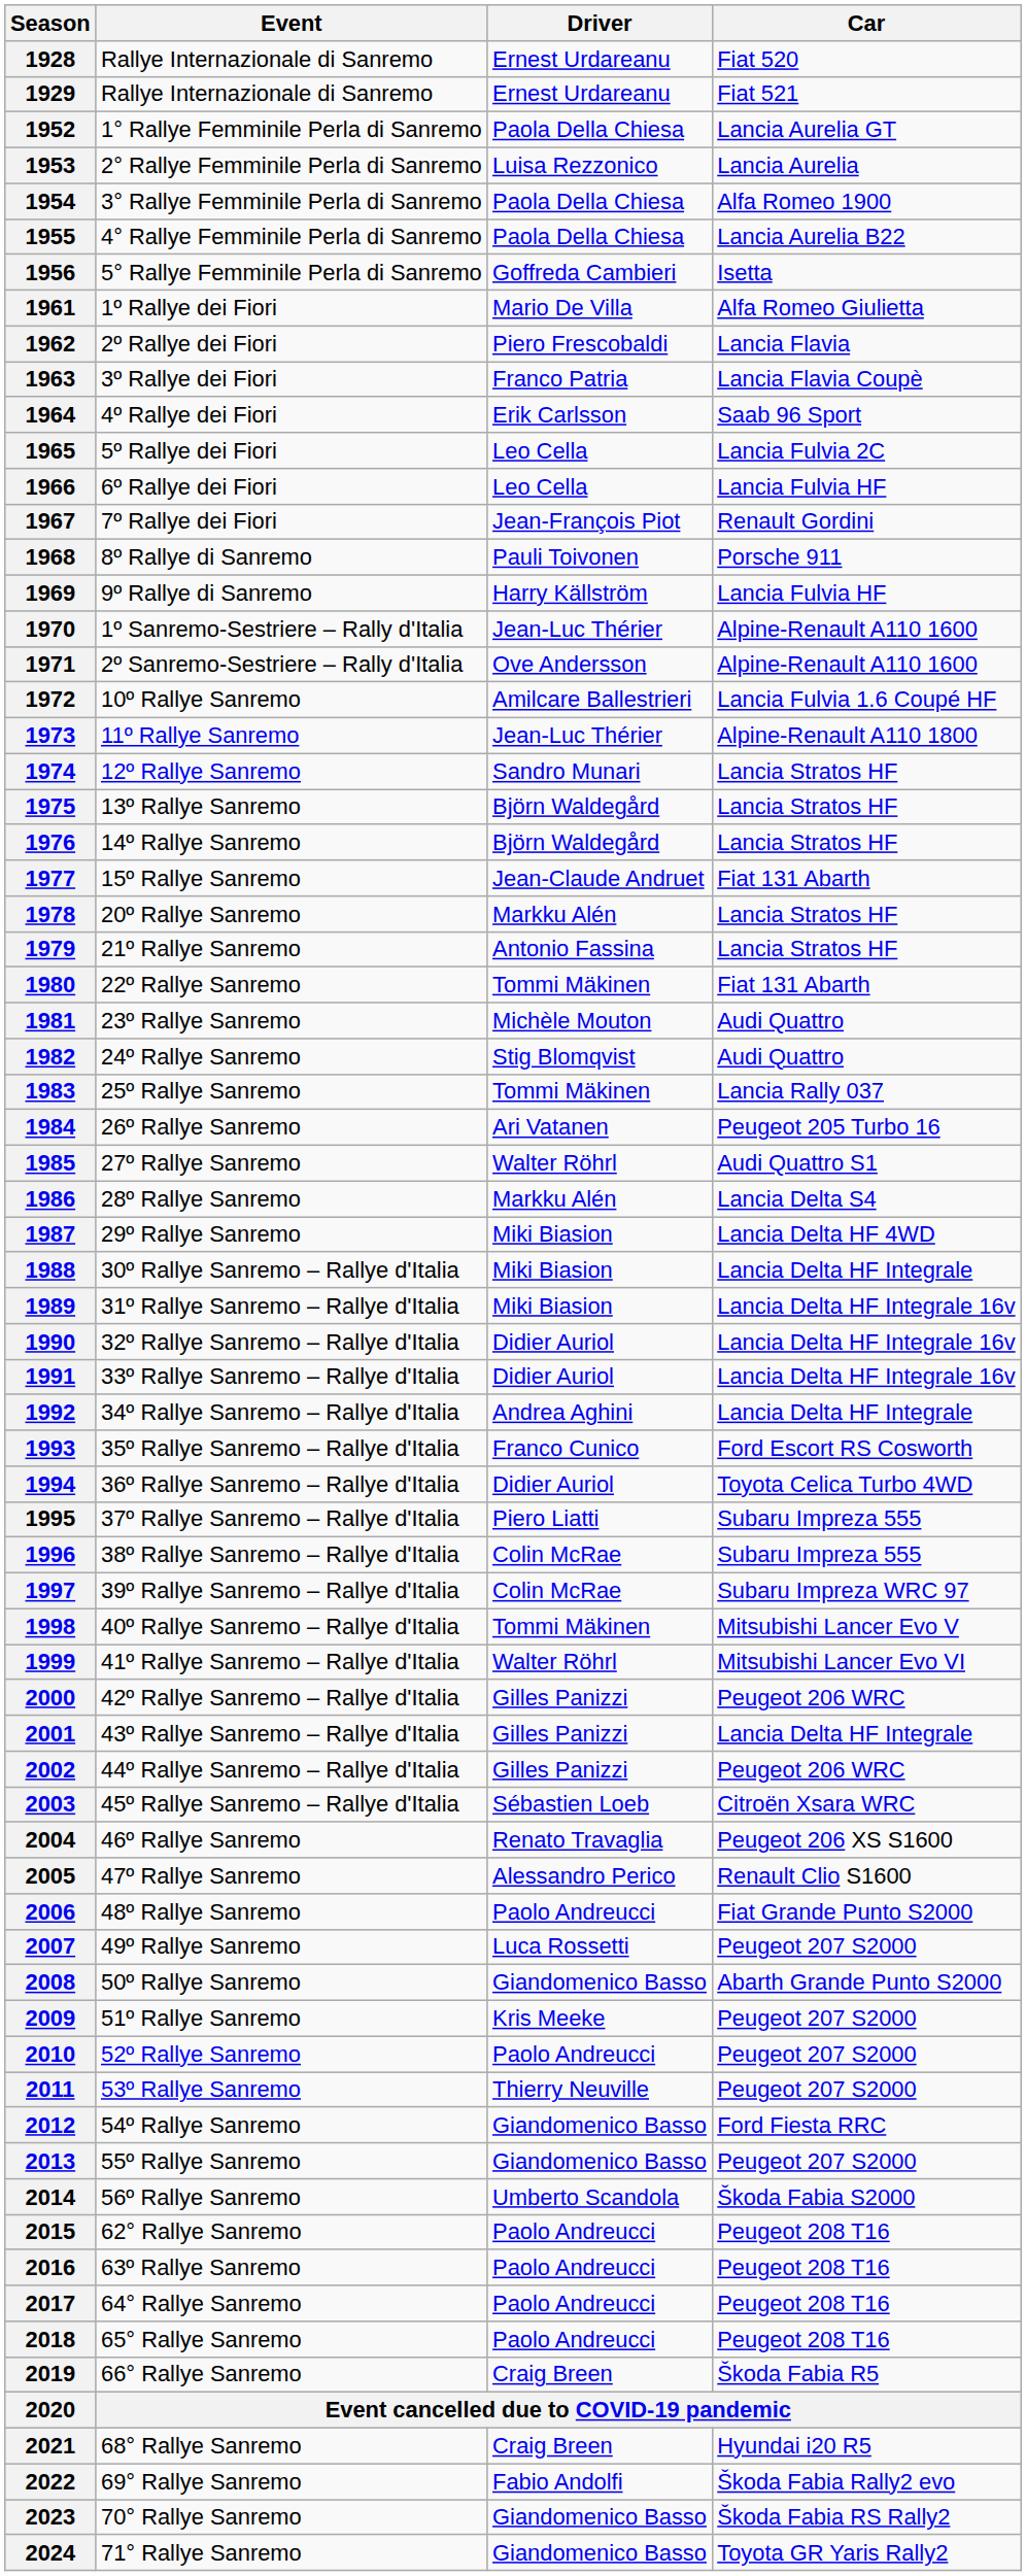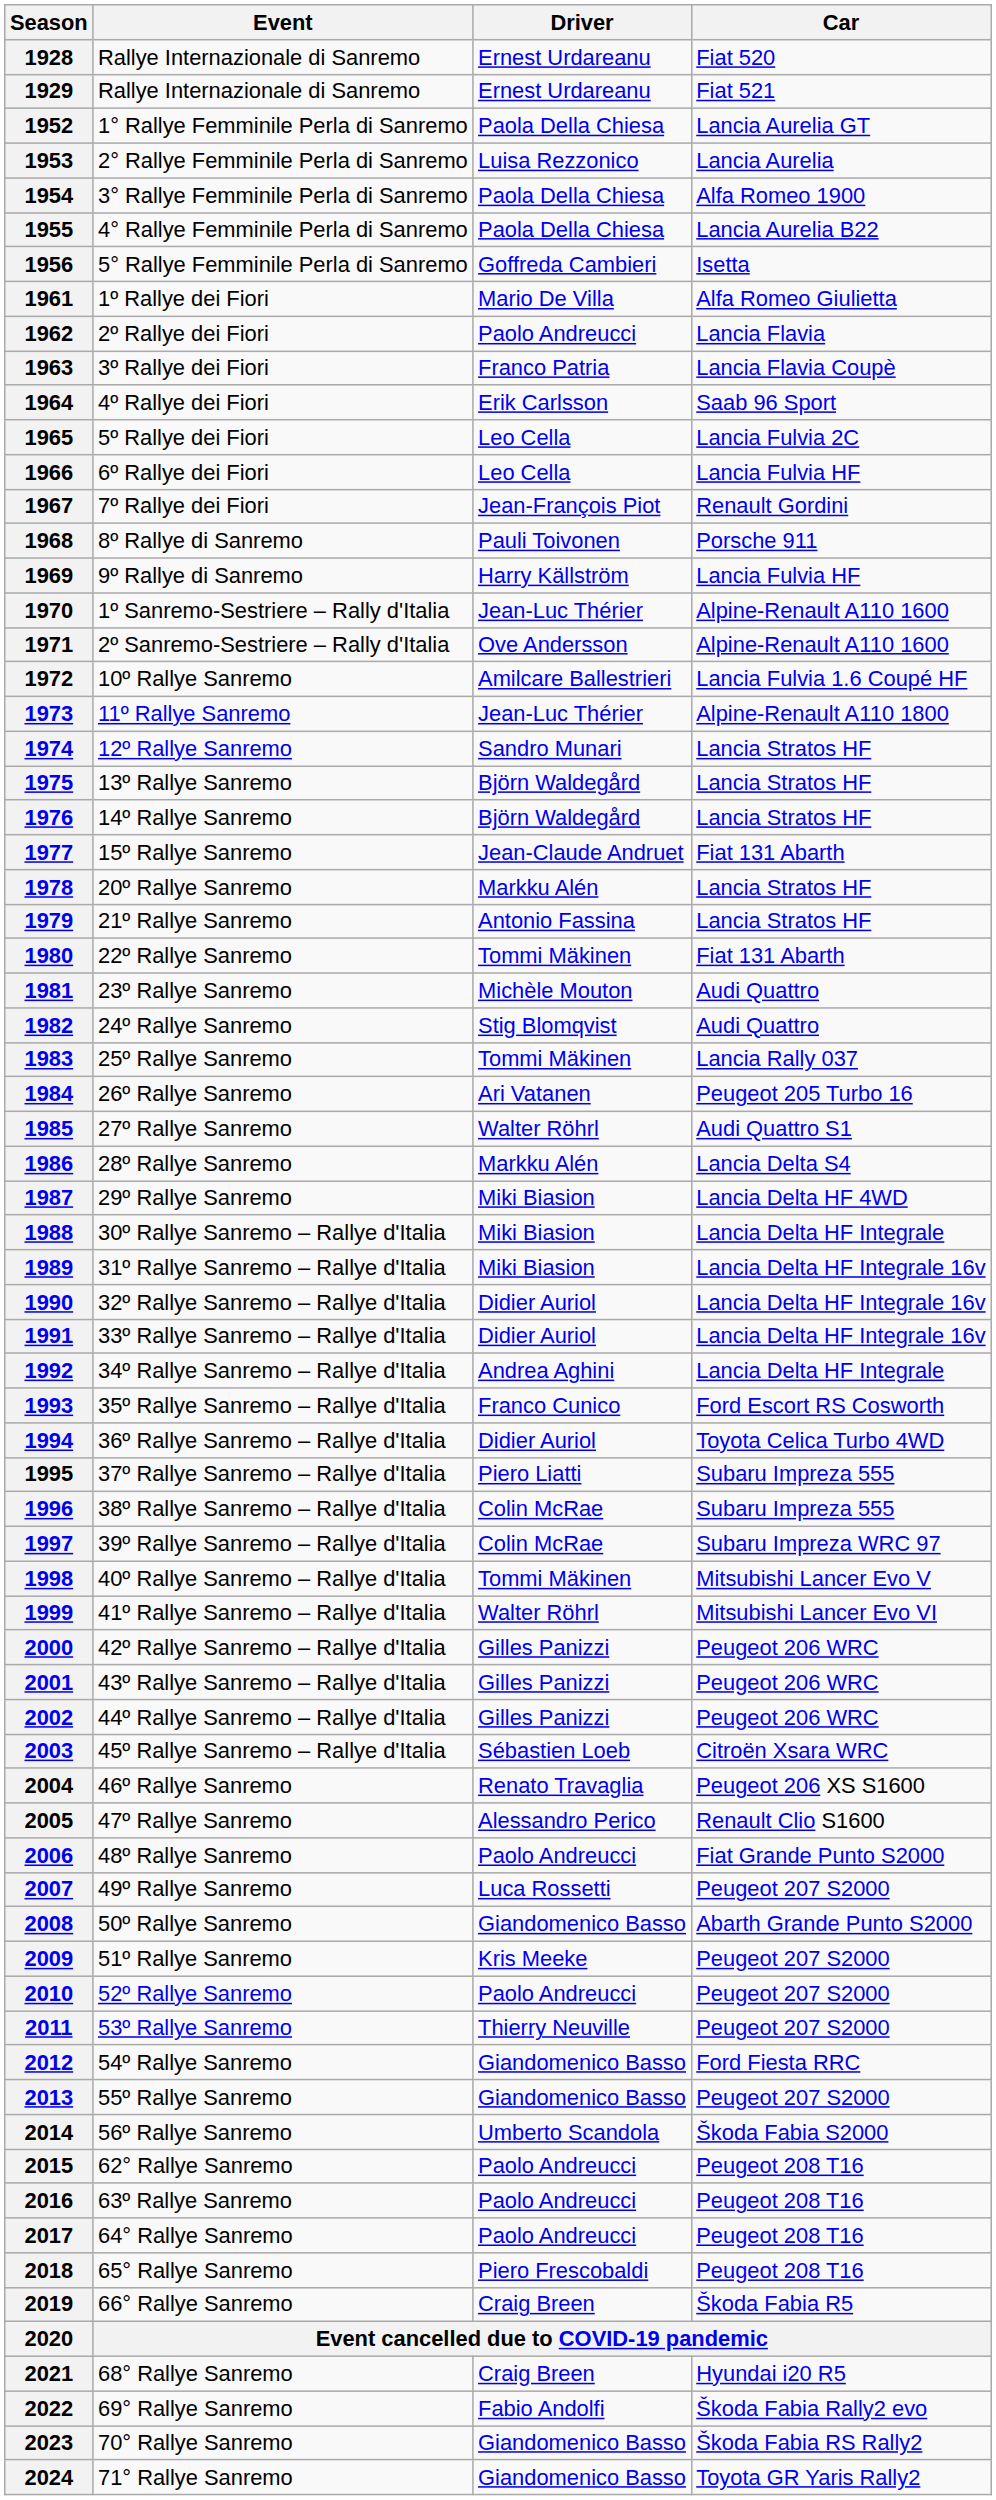 <table class="wikitable" style="font-size:90%;">
 <tr>
 <th>Season</th>
 <th>Event</th>
 <th>Driver</th>
 <th>Car</th>
 </tr>
 <tr>
 <th>1928</th>
 <td>Rallye Internazionale di Sanremo</td>
 <td> <a href='#'>Ernest Urdareanu</a></td>
 <td><a href='#'>Fiat 520</a></td>
 </tr>
 <tr>
 <th>1929</th>
 <td>Rallye Internazionale di Sanremo</td>
 <td> <a href='#'>Ernest Urdareanu</a></td>
 <td><a href='#'>Fiat 521</a></td>
 </tr>
 <tr>
 <th>1952</th>
 <td>1° Rallye Femminile Perla di Sanremo</td>
 <td> <a href='#'>Paola Della Chiesa</a></td>
 <td><a href='#'>Lancia Aurelia GT</a></td>
 </tr>
 <tr>
 <th>1953</th>
 <td>2° Rallye Femminile Perla di Sanremo</td>
 <td> <a href='#'>Luisa Rezzonico</a></td>
 <td><a href='#'>Lancia Aurelia</a></td>
 </tr>
 <tr>
 <th>1954</th>
 <td>3° Rallye Femminile Perla di Sanremo</td>
 <td> <a href='#'>Paola Della Chiesa</a></td>
 <td><a href='#'>Alfa Romeo 1900</a></td>
 </tr>
 <tr>
 <th>1955</th>
 <td>4° Rallye Femminile Perla di Sanremo</td>
 <td> <a href='#'>Paola Della Chiesa</a></td>
 <td><a href='#'>Lancia Aurelia B22</a></td>
 </tr>
 <tr>
 <th>1956</th>
 <td>5° Rallye Femminile Perla di Sanremo</td>
 <td> <a href='#'>Goffreda Cambieri</a></td>
 <td><a href='#'>Isetta</a></td>
 </tr>
 <tr>
 <th>1961</th>
 <td>1º Rallye dei Fiori</td>
 <td> <a href='#'>Mario De Villa</a></td>
 <td><a href='#'>Alfa Romeo Giulietta</a></td>
 </tr>
 <tr>
 <th>1962</th>
 <td>2º Rallye dei Fiori</td>
-<td> <a href='#'>Piero Frescobaldi</a></td>
+<td> <a href='#'>Paolo Andreucci</a></td>
 <td><a href='#'>Lancia Flavia</a></td>
 </tr>
 <tr>
 <th>1963</th>
 <td>3º Rallye dei Fiori</td>
 <td> <a href='#'>Franco Patria</a></td>
 <td><a href='#'>Lancia Flavia Coupè</a></td>
 </tr>
 <tr>
 <th>1964</th>
 <td>4º Rallye dei Fiori</td>
 <td> <a href='#'>Erik Carlsson</a></td>
 <td><a href='#'>Saab 96 Sport</a></td>
 </tr>
 <tr>
 <th>1965</th>
 <td>5º Rallye dei Fiori</td>
 <td> <a href='#'>Leo Cella</a></td>
 <td><a href='#'>Lancia Fulvia 2C</a></td>
 </tr>
 <tr>
 <th>1966</th>
 <td>6º Rallye dei Fiori</td>
 <td> <a href='#'>Leo Cella</a></td>
 <td><a href='#'>Lancia Fulvia HF</a></td>
 </tr>
 <tr>
 <th>1967</th>
 <td>7º Rallye dei Fiori</td>
 <td> <a href='#'>Jean-François Piot</a></td>
 <td><a href='#'>Renault Gordini</a></td>
 </tr>
 <tr>
 <th>1968</th>
 <td>8º Rallye di Sanremo</td>
 <td> <a href='#'>Pauli Toivonen</a></td>
 <td><a href='#'>Porsche 911</a></td>
 </tr>
 <tr>
 <th>1969</th>
 <td>9º Rallye di Sanremo</td>
 <td> <a href='#'>Harry Källström</a></td>
 <td><a href='#'>Lancia Fulvia HF</a></td>
 </tr>
 <tr>
 <th>1970</th>
 <td>1º Sanremo-Sestriere – Rally d'Italia</td>
 <td> <a href='#'>Jean-Luc Thérier</a></td>
 <td><a href='#'>Alpine-Renault A110 1600</a></td>
 </tr>
 <tr>
 <th>1971</th>
 <td>2º Sanremo-Sestriere – Rally d'Italia</td>
 <td> <a href='#'>Ove Andersson</a></td>
 <td><a href='#'>Alpine-Renault A110 1600</a></td>
 </tr>
 <tr>
 <th>1972</th>
 <td>10º Rallye Sanremo</td>
 <td> <a href='#'>Amilcare Ballestrieri</a></td>
 <td><a href='#'>Lancia Fulvia 1.6 Coupé HF</a></td>
 </tr>
 <tr>
 <th><a href='#'>1973</a></th>
 <td><a href='#'>11º Rallye Sanremo</a></td>
 <td> <a href='#'>Jean-Luc Thérier</a></td>
 <td><a href='#'>Alpine-Renault A110 1800</a></td>
 </tr>
 <tr>
 <th><a href='#'>1974</a></th>
 <td><a href='#'>12º Rallye Sanremo</a></td>
 <td> <a href='#'>Sandro Munari</a></td>
 <td><a href='#'>Lancia Stratos HF</a></td>
 </tr>
 <tr>
 <th><a href='#'>1975</a></th>
 <td>13º Rallye Sanremo</td>
 <td> <a href='#'>Björn Waldegård</a></td>
 <td><a href='#'>Lancia Stratos HF</a></td>
 </tr>
 <tr>
 <th><a href='#'>1976</a></th>
 <td>14º Rallye Sanremo</td>
 <td> <a href='#'>Björn Waldegård</a></td>
 <td><a href='#'>Lancia Stratos HF</a></td>
 </tr>
 <tr>
 <th><a href='#'>1977</a></th>
 <td>15º Rallye Sanremo</td>
 <td> <a href='#'>Jean-Claude Andruet</a></td>
 <td><a href='#'>Fiat 131 Abarth</a></td>
 </tr>
 <tr>
 <th><a href='#'>1978</a></th>
 <td>20º Rallye Sanremo</td>
 <td> <a href='#'>Markku Alén</a></td>
 <td><a href='#'>Lancia Stratos HF</a></td>
 </tr>
 <tr>
 <th><a href='#'>1979</a></th>
 <td>21º Rallye Sanremo</td>
 <td> <a href='#'>Antonio Fassina</a></td>
 <td><a href='#'>Lancia Stratos HF</a></td>
 </tr>
 <tr>
 <th><a href='#'>1980</a></th>
 <td>22º Rallye Sanremo</td>
 <td> <a href='#'>Tommi Mäkinen</a></td>
 <td><a href='#'>Fiat 131 Abarth</a></td>
 </tr>
 <tr>
 <th><a href='#'>1981</a></th>
 <td>23º Rallye Sanremo</td>
 <td> <a href='#'>Michèle Mouton</a></td>
 <td><a href='#'>Audi Quattro</a></td>
 </tr>
 <tr>
 <th><a href='#'>1982</a></th>
 <td>24º Rallye Sanremo</td>
 <td> <a href='#'>Stig Blomqvist</a></td>
 <td><a href='#'>Audi Quattro</a></td>
 </tr>
 <tr>
 <th><a href='#'>1983</a></th>
 <td>25º Rallye Sanremo</td>
 <td> <a href='#'>Tommi Mäkinen</a></td>
 <td><a href='#'>Lancia Rally 037</a></td>
 </tr>
 <tr>
 <th><a href='#'>1984</a></th>
 <td>26º Rallye Sanremo</td>
 <td> <a href='#'>Ari Vatanen</a></td>
 <td><a href='#'>Peugeot 205 Turbo 16</a></td>
 </tr>
 <tr>
 <th><a href='#'>1985</a></th>
 <td>27º Rallye Sanremo</td>
 <td> <a href='#'>Walter Röhrl</a></td>
 <td><a href='#'>Audi Quattro S1</a></td>
 </tr>
 <tr>
 <th><a href='#'>1986</a></th>
 <td>28º Rallye Sanremo</td>
 <td> <a href='#'>Markku Alén</a></td>
 <td><a href='#'>Lancia Delta S4</a></td>
 </tr>
 <tr>
 <th><a href='#'>1987</a></th>
 <td>29º Rallye Sanremo</td>
 <td> <a href='#'>Miki Biasion</a></td>
 <td><a href='#'>Lancia Delta HF 4WD</a></td>
 </tr>
 <tr>
 <th><a href='#'>1988</a></th>
 <td>30º Rallye Sanremo – Rallye d'Italia</td>
 <td> <a href='#'>Miki Biasion</a></td>
 <td><a href='#'>Lancia Delta HF Integrale</a></td>
 </tr>
 <tr>
 <th><a href='#'>1989</a></th>
 <td>31º Rallye Sanremo – Rallye d'Italia</td>
 <td> <a href='#'>Miki Biasion</a></td>
 <td><a href='#'>Lancia Delta HF Integrale 16v</a></td>
 </tr>
 <tr>
 <th><a href='#'>1990</a></th>
 <td>32º Rallye Sanremo – Rallye d'Italia</td>
 <td> <a href='#'>Didier Auriol</a></td>
 <td><a href='#'>Lancia Delta HF Integrale 16v</a></td>
 </tr>
 <tr>
 <th><a href='#'>1991</a></th>
 <td>33º Rallye Sanremo – Rallye d'Italia</td>
 <td> <a href='#'>Didier Auriol</a></td>
 <td><a href='#'>Lancia Delta HF Integrale 16v</a></td>
 </tr>
 <tr>
 <th><a href='#'>1992</a></th>
 <td>34º Rallye Sanremo – Rallye d'Italia</td>
 <td> <a href='#'>Andrea Aghini</a></td>
 <td><a href='#'>Lancia Delta HF Integrale</a></td>
 </tr>
 <tr>
 <th><a href='#'>1993</a></th>
 <td>35º Rallye Sanremo – Rallye d'Italia</td>
 <td> <a href='#'>Franco Cunico</a></td>
 <td><a href='#'>Ford Escort RS Cosworth</a></td>
 </tr>
 <tr>
 <th><a href='#'>1994</a></th>
 <td>36º Rallye Sanremo – Rallye d'Italia</td>
 <td> <a href='#'>Didier Auriol</a></td>
 <td><a href='#'>Toyota Celica Turbo 4WD</a></td>
 </tr>
 <tr>
 <th>1995</th>
 <td>37º Rallye Sanremo – Rallye d'Italia</td>
 <td> <a href='#'>Piero Liatti</a></td>
 <td><a href='#'>Subaru Impreza 555</a></td>
 </tr>
 <tr>
 <th><a href='#'>1996</a></th>
 <td>38º Rallye Sanremo – Rallye d'Italia</td>
 <td> <a href='#'>Colin McRae</a></td>
 <td><a href='#'>Subaru Impreza 555</a></td>
 </tr>
 <tr>
 <th><a href='#'>1997</a></th>
 <td>39º Rallye Sanremo – Rallye d'Italia</td>
 <td> <a href='#'>Colin McRae</a></td>
 <td><a href='#'>Subaru Impreza WRC 97</a></td>
 </tr>
 <tr>
 <th><a href='#'>1998</a></th>
 <td>40º Rallye Sanremo – Rallye d'Italia</td>
 <td> <a href='#'>Tommi Mäkinen</a></td>
 <td><a href='#'>Mitsubishi Lancer Evo V</a></td>
 </tr>
 <tr>
 <th><a href='#'>1999</a></th>
 <td>41º Rallye Sanremo – Rallye d'Italia</td>
 <td> <a href='#'>Walter Röhrl</a></td>
 <td><a href='#'>Mitsubishi Lancer Evo VI</a></td>
 </tr>
 <tr>
 <th><a href='#'>2000</a></th>
 <td>42º Rallye Sanremo – Rallye d'Italia</td>
 <td> <a href='#'>Gilles Panizzi</a></td>
 <td><a href='#'>Peugeot 206 WRC</a></td>
 </tr>
 <tr>
 <th><a href='#'>2001</a></th>
 <td>43º Rallye Sanremo – Rallye d'Italia</td>
 <td> <a href='#'>Gilles Panizzi</a></td>
-<td><a href='#'>Lancia Delta HF Integrale</a></td>
+<td><a href='#'>Peugeot 206 WRC</a></td>
 </tr>
 <tr>
 <th><a href='#'>2002</a></th>
 <td>44º Rallye Sanremo – Rallye d'Italia</td>
 <td> <a href='#'>Gilles Panizzi</a></td>
 <td><a href='#'>Peugeot 206 WRC</a></td>
 </tr>
 <tr>
 <th><a href='#'>2003</a></th>
 <td>45º Rallye Sanremo – Rallye d'Italia</td>
 <td> <a href='#'>Sébastien Loeb</a></td>
 <td><a href='#'>Citroën Xsara WRC</a></td>
 </tr>
 <tr>
 <th>2004</th>
 <td>46º Rallye Sanremo</td>
 <td> <a href='#'>Renato Travaglia</a></td>
 <td><a href='#'>Peugeot 206</a> XS S1600</td>
 </tr>
 <tr>
 <th>2005</th>
 <td>47º Rallye Sanremo</td>
 <td> <a href='#'>Alessandro Perico</a></td>
 <td><a href='#'>Renault Clio</a> S1600</td>
 </tr>
 <tr>
 <th><a href='#'>2006</a></th>
 <td>48º Rallye Sanremo</td>
 <td> <a href='#'>Paolo Andreucci</a></td>
 <td><a href='#'>Fiat Grande Punto S2000</a></td>
 </tr>
 <tr>
 <th><a href='#'>2007</a></th>
 <td>49º Rallye Sanremo</td>
 <td> <a href='#'>Luca Rossetti</a></td>
 <td><a href='#'>Peugeot 207 S2000</a></td>
 </tr>
 <tr>
 <th><a href='#'>2008</a></th>
 <td>50º Rallye Sanremo</td>
 <td> <a href='#'>Giandomenico Basso</a></td>
 <td><a href='#'>Abarth Grande Punto S2000</a></td>
 </tr>
 <tr>
 <th><a href='#'>2009</a></th>
 <td>51º Rallye Sanremo</td>
 <td> <a href='#'>Kris Meeke</a></td>
 <td><a href='#'>Peugeot 207 S2000</a></td>
 </tr>
 <tr>
 <th><a href='#'>2010</a></th>
 <td><a href='#'>52º Rallye Sanremo</a></td>
 <td> <a href='#'>Paolo Andreucci</a></td>
 <td><a href='#'>Peugeot 207 S2000</a></td>
 </tr>
 <tr>
 <th><a href='#'>2011</a></th>
 <td><a href='#'>53º Rallye Sanremo</a></td>
 <td> <a href='#'>Thierry Neuville</a></td>
 <td><a href='#'>Peugeot 207 S2000</a></td>
 </tr>
 <tr>
 <th><a href='#'>2012</a></th>
 <td>54º Rallye Sanremo</td>
 <td> <a href='#'>Giandomenico Basso</a></td>
 <td><a href='#'>Ford Fiesta RRC</a></td>
 </tr>
 <tr>
 <th><a href='#'>2013</a></th>
 <td>55º Rallye Sanremo</td>
 <td> <a href='#'>Giandomenico Basso</a></td>
 <td><a href='#'>Peugeot 207 S2000</a></td>
 </tr>
 <tr>
 <th>2014</th>
 <td>56º Rallye Sanremo</td>
 <td> <a href='#'>Umberto Scandola</a></td>
 <td><a href='#'>Škoda Fabia S2000</a></td>
 </tr>
 <tr>
 <th>2015</th>
 <td>62° Rallye Sanremo</td>
 <td> <a href='#'>Paolo Andreucci</a></td>
 <td><a href='#'>Peugeot 208 T16</a></td>
 </tr>
 <tr>
 <th>2016</th>
 <td>63º Rallye Sanremo</td>
 <td> <a href='#'>Paolo Andreucci</a></td>
 <td><a href='#'>Peugeot 208 T16</a></td>
 </tr>
 <tr>
 <th>2017</th>
 <td>64° Rallye Sanremo</td>
 <td> <a href='#'>Paolo Andreucci</a></td>
 <td><a href='#'>Peugeot 208 T16</a></td>
 </tr>
 <tr>
 <th>2018</th>
 <td>65° Rallye Sanremo</td>
-<td> <a href='#'>Paolo Andreucci</a></td>
+<td> <a href='#'>Piero Frescobaldi</a></td>
 <td><a href='#'>Peugeot 208 T16</a></td>
 </tr>
 <tr>
 <th>2019</th>
 <td>66° Rallye Sanremo</td>
 <td> <a href='#'>Craig Breen</a></td>
 <td><a href='#'>Škoda Fabia R5</a></td>
 </tr>
 <tr>
 <th>2020</th>
 <th colspan=3>Event cancelled due to <a href='#'>COVID-19 pandemic</a></th>
 </tr>
 <tr>
 <th>2021</th>
 <td>68° Rallye Sanremo</td>
 <td> <a href='#'>Craig Breen</a></td>
 <td><a href='#'>Hyundai i20 R5</a></td>
 </tr>
 <tr>
 <th>2022</th>
 <td>69° Rallye Sanremo</td>
 <td> <a href='#'>Fabio Andolfi</a></td>
 <td><a href='#'>Škoda Fabia Rally2 evo</a></td>
 </tr>
 <tr>
 <th>2023</th>
 <td>70° Rallye Sanremo</td>
 <td> <a href='#'>Giandomenico Basso</a></td>
 <td><a href='#'>Škoda Fabia RS Rally2</a></td>
 </tr>
 <tr>
 <th>2024</th>
 <td>71° Rallye Sanremo</td>
 <td> <a href='#'>Giandomenico Basso</a></td>
 <td><a href='#'>Toyota GR Yaris Rally2</a></td>
 </tr>
 </table>
